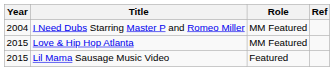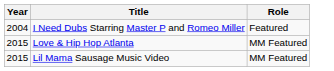 <table class="wikitable">
 <tr>
 <th>Year</th>
 <th>Title</th>
 <th>Role</th>
-<th>Ref</th>
 </tr>
 <tr>
 <td>2004</td>
 <td><a href='#'>I Need Dubs</a> Starring <a href='#'>Master P</a> and <a href='#'>Romeo Miller</a></td>
-<td>MM Featured</td>
-<td></td>
+<td>Featured</td>
 </tr>
 <tr>
 <td>2015</td>
 <td><a href='#'>Love & Hip Hop Atlanta</a></td>
 <td>MM Featured</td>
-<td></td>
 </tr>
 <tr>
 <td>2015</td>
 <td><a href='#'>Lil Mama</a> Sausage Music Video</td>
-<td>Featured</td>
-<td></td>
+<td>MM Featured</td>
 </tr>
 </table>
